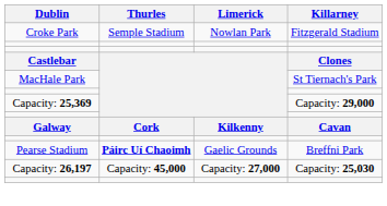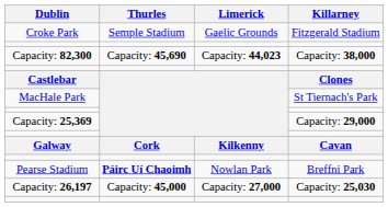 <table class="wikitable" style="text-align:center;margin:1em auto;">
 <tr>
 <th width=25%><a href='#'>Dublin</a></th>
 <th width=25%><a href='#'>Thurles</a></th>
 <th width=25%><a href='#'>Limerick</a></th>
 <th width=25%><a href='#'>Killarney</a></th>
 </tr>
 <tr>
 <td><a href='#'>Croke Park</a></td>
 <td><a href='#'>Semple Stadium</a></td>
-<td><a href='#'>Nowlan Park</a></td>
+<td><a href='#'>Gaelic Grounds</a></td>
 <td><a href='#'>Fitzgerald Stadium</a></td>
 </tr>
 <tr>
 <td><small></small></td>
 <td><small></small></td>
 <td><small></small></td>
 <td><small></small></td>
+</tr>
+<tr>
+<td>Capacity: <strong>82,300</strong></td>
+<td>Capacity: <strong>45,690</strong></td>
+<td>Capacity: <strong>44,023</strong></td>
+<td>Capacity: <strong>38,000</strong></td>
 </tr>
 <tr>
 <td></td>
 <td></td>
 <td></td>
 <td></td>
 </tr>
 <tr>
 <th><a href='#'>Castlebar</a></th>
 <th rowspan=5 colspan=2></th>
 <th><a href='#'>Clones</a></th>
 </tr>
 <tr>
 <td><a href='#'>MacHale Park</a></td>
 <td><a href='#'>St Tiernach's Park</a></td>
 </tr>
 <tr>
 <td><small></small></td>
 <td><small></small></td>
 </tr>
 <tr>
 <td>Capacity: <strong>25,369</strong></td>
 <td>Capacity: <strong>29,000</strong></td>
 </tr>
 <tr>
 <td></td>
 <td></td>
 </tr>
 <tr>
 <th><a href='#'>Galway</a></th>
 <th><a href='#'>Cork</a></th>
 <th><a href='#'>Kilkenny</a></th>
 <th><a href='#'>Cavan</a></th>
 </tr>
 <tr>
 <td><small></small></td>
 <td><small></small></td>
 <td><small></small></td>
 <td><small></small></td>
 </tr>
 <tr>
 <td><a href='#'>Pearse Stadium</a></td>
 <td><strong><a href='#'>Páirc Uí Chaoimh</a></strong></td>
-<td><a href='#'>Gaelic Grounds</a></td>
+<td><a href='#'>Nowlan Park</a></td>
 <td><a href='#'>Breffni Park</a></td>
 </tr>
 <tr>
 <td>Capacity: <strong>26,197</strong></td>
 <td>Capacity: <strong>45,000</strong></td>
 <td>Capacity: <strong>27,000</strong></td>
 <td>Capacity: <strong>25,030</strong></td>
 </tr>
 <tr>
 <td></td>
 <td></td>
 <td></td>
 <td></td>
 </tr>
 </table>
